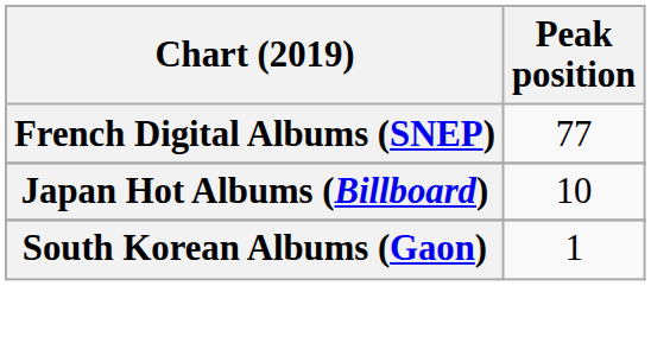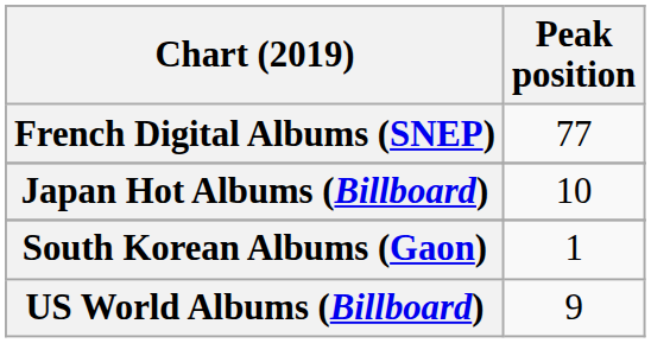 <table class="wikitable sortable plainrowheaders" style="text-align:center">
 <tr>
 <th scope="col">Chart (2019)</th>
 <th scope="col">Peak<br>position</th>
 </tr>
 <tr>
 <th scope="row">French Digital Albums (<a href='#'>SNEP</a>)</th>
 <td>77</td>
 </tr>
 <tr>
 </tr>
 <tr>
 <th scope="row">Japan Hot Albums (<em><a href='#'>Billboard</a></em>)</th>
 <td>10</td>
 </tr>
 <tr>
 </tr>
 <tr>
 <th scope="row">South Korean Albums (<a href='#'>Gaon</a>)</th>
 <td>1</td>
 </tr>
+<tr>
+<th scope="row">US World Albums (<em><a href='#'>Billboard</a></em>)</th>
+<td>9</td>
+</tr>
 </table>
